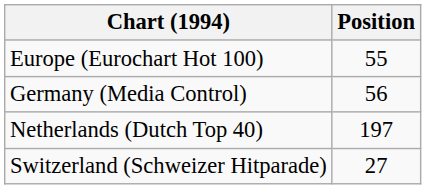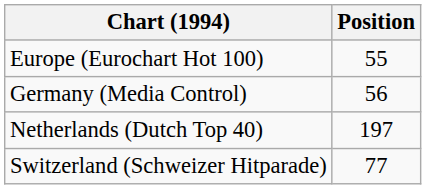 <table class="wikitable sortable">
 <tr>
 <th>Chart (1994)</th>
 <th>Position</th>
 </tr>
 <tr>
 <td align="left">Europe (Eurochart Hot 100)</td>
 <td align="center">55</td>
 </tr>
 <tr>
 <td align="left">Germany (Media Control)</td>
 <td align="center">56</td>
 </tr>
 <tr>
 <td align="left">Netherlands (Dutch Top 40)</td>
 <td align="center">197</td>
 </tr>
 <tr>
 <td align="left">Switzerland (Schweizer Hitparade)</td>
-<td align="center">27</td>
+<td align="center">77</td>
 </tr>
 </table>
